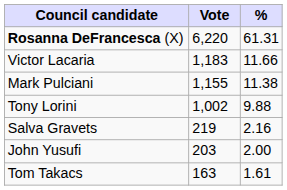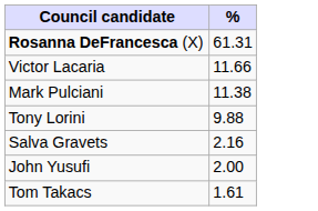 <table class="wikitable">
 <tr>
 <th style="background:#ddf; width:200px;">Council candidate</th>
-<th style="background:#ddf; width:50px;">Vote</th>
 <th style="background:#ddf; width:30px;">%</th>
 </tr>
 <tr>
 <td><strong>Rosanna DeFrancesca</strong> (X)</td>
-<td>6,220</td>
 <td>61.31</td>
 </tr>
 <tr>
 <td>Victor Lacaria</td>
-<td>1,183</td>
 <td>11.66</td>
 </tr>
 <tr>
 <td>Mark Pulciani</td>
-<td>1,155</td>
 <td>11.38</td>
 </tr>
 <tr>
 <td>Tony Lorini</td>
-<td>1,002</td>
 <td>9.88</td>
 </tr>
 <tr>
 <td>Salva Gravets</td>
-<td>219</td>
 <td>2.16</td>
 </tr>
 <tr>
 <td>John Yusufi</td>
-<td>203</td>
 <td>2.00</td>
 </tr>
 <tr>
 <td>Tom Takacs</td>
-<td>163</td>
 <td>1.61</td>
 </tr>
 </table>
